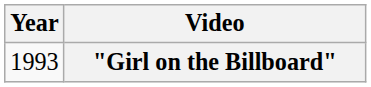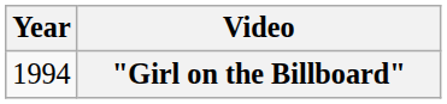 <table class="wikitable plainrowheaders">
 <tr>
 <th>Year</th>
 <th style="width:12em;">Video</th>
 </tr>
 <tr>
-<td>1993</td>
+<td>1994</td>
 <th scope="row">"Girl on the Billboard"</th>
 </tr>
 </table>
